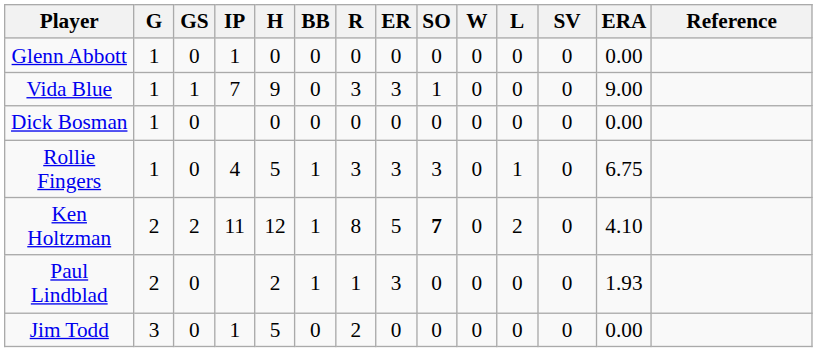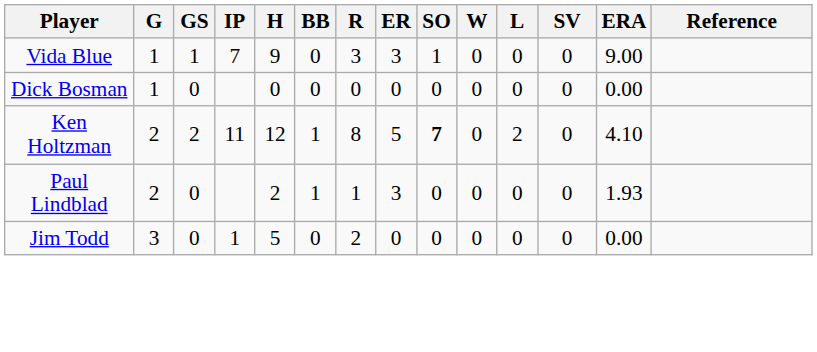 <table class="wikitable sortable" style="text-align:center">
 <tr>
 <th width="16%">Player</th>
 <th width="5%">G</th>
 <th width="5%">GS</th>
 <th width="5%">IP</th>
 <th width="5%">H</th>
 <th width="5%">BB</th>
 <th width="5%">R</th>
 <th width="5%">ER</th>
 <th width="5%">SO</th>
 <th width="5%">W</th>
 <th width="5%">L</th>
 <th>SV</th>
 <th width="5%">ERA</th>
 <th>Reference</th>
-</tr>
-<tr>
-<td><a href='#'>Glenn Abbott</a></td>
-<td>1</td>
-<td>0</td>
-<td>1</td>
-<td>0</td>
-<td>0</td>
-<td>0</td>
-<td>0</td>
-<td>0</td>
-<td>0</td>
-<td>0</td>
-<td>0</td>
-<td>0.00</td>
-<td></td>
 </tr>
 <tr>
 <td><a href='#'>Vida Blue</a></td>
 <td>1</td>
 <td>1</td>
 <td>7</td>
 <td>9</td>
 <td>0</td>
 <td>3</td>
 <td>3</td>
 <td>1</td>
 <td>0</td>
 <td>0</td>
 <td>0</td>
 <td>9.00</td>
 <td></td>
 </tr>
 <tr>
 <td><a href='#'>Dick Bosman</a></td>
 <td>1</td>
 <td>0</td>
 <td></td>
 <td>0</td>
 <td>0</td>
 <td>0</td>
 <td>0</td>
 <td>0</td>
 <td>0</td>
 <td>0</td>
 <td>0</td>
 <td>0.00</td>
-<td></td>
-</tr>
-<tr>
-<td><a href='#'>Rollie Fingers</a></td>
-<td>1</td>
-<td>0</td>
-<td>4</td>
-<td>5</td>
-<td>1</td>
-<td>3</td>
-<td>3</td>
-<td>3</td>
-<td>0</td>
-<td>1</td>
-<td>0</td>
-<td>6.75</td>
 <td></td>
 </tr>
 <tr>
 <td><a href='#'>Ken Holtzman</a></td>
 <td>2</td>
 <td>2</td>
 <td>11</td>
 <td>12</td>
 <td>1</td>
 <td>8</td>
 <td>5</td>
 <td><strong>7</strong></td>
 <td>0</td>
 <td>2</td>
 <td>0</td>
 <td>4.10</td>
 <td></td>
 </tr>
 <tr>
 <td><a href='#'>Paul Lindblad</a></td>
 <td>2</td>
 <td>0</td>
 <td></td>
 <td>2</td>
 <td>1</td>
 <td>1</td>
 <td>3</td>
 <td>0</td>
 <td>0</td>
 <td>0</td>
 <td>0</td>
 <td>1.93</td>
 <td></td>
 </tr>
 <tr>
 <td><a href='#'>Jim Todd</a></td>
 <td>3</td>
 <td>0</td>
 <td>1</td>
 <td>5</td>
 <td>0</td>
 <td>2</td>
 <td>0</td>
 <td>0</td>
 <td>0</td>
 <td>0</td>
 <td>0</td>
 <td>0.00</td>
 <td></td>
 </tr>
 </table>
